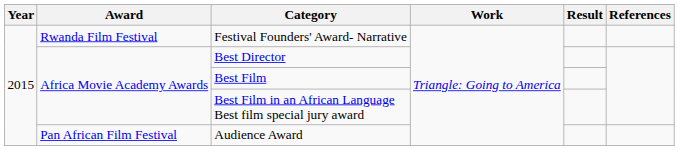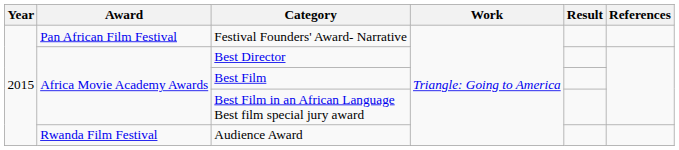 <table class="wikitable sortable">
 <tr>
 <th>Year</th>
 <th>Award</th>
 <th>Category</th>
 <th>Work</th>
 <th>Result</th>
 <th>References</th>
 </tr>
 <tr>
 <td rowspan=5>2015</td>
-<td><a href='#'>Rwanda Film Festival</a></td>
+<td><a href='#'>Pan African Film Festival</a></td>
 <td>Festival Founders' Award- Narrative</td>
 <td rowspan="5"><em><a href='#'>Triangle: Going to America</a></em></td>
 <td></td>
 <td></td>
 </tr>
 <tr>
 <td rowspan=3><a href='#'>Africa Movie Academy Awards</a></td>
 <td><a href='#'>Best Director</a></td>
 <td></td>
 <td rowspan=3></td>
 </tr>
 <tr>
 <td><a href='#'>Best Film</a></td>
 <td></td>
 </tr>
 <tr>
 <td><a href='#'>Best Film in an African Language</a><br>Best film special jury award</td>
 <td></td>
 </tr>
 <tr>
-<td><a href='#'>Pan African Film Festival</a></td>
+<td><a href='#'>Rwanda Film Festival</a></td>
 <td>Audience Award</td>
 <td></td>
 <td></td>
 </tr>
 </table>
